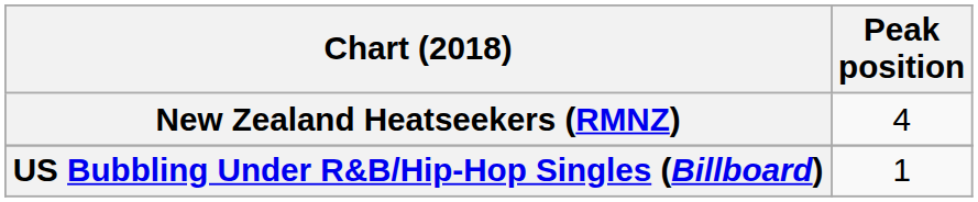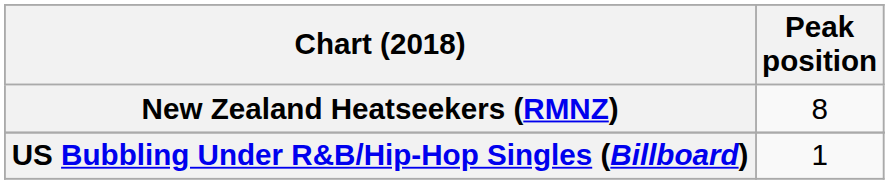 <table class="wikitable sortable plainrowheaders" style="text-align:center">
 <tr>
 <th scope="col">Chart (2018)</th>
 <th scope="col">Peak<br>position</th>
 </tr>
 <tr>
 <th scope="row">New Zealand Heatseekers (<a href='#'>RMNZ</a>)</th>
-<td>4</td>
+<td>8</td>
 </tr>
 <tr>
 </tr>
 <tr>
 <th scope="row">US <a href='#'>Bubbling Under R&B/Hip-Hop Singles</a> (<em><a href='#'>Billboard</a></em>)</th>
 <td>1</td>
 </tr>
 </table>
